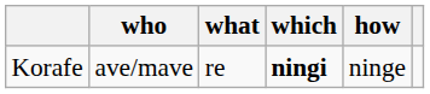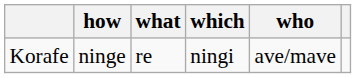 <table class="wikitable">
 <tr>
 <th></th>
-<th>who</th>
+<th>how</th>
 <th>what</th>
 <th>which</th>
-<th>how</th>
+<th>who</th>
 <th></th>
 </tr>
 <tr>
 <td>Korafe</td>
+<td>ninge</td>
+<td>re</td>
+<td>ningi</td>
 <td>ave/mave</td>
-<td>re</td>
-<td><strong>ningi</strong></td>
-<td>ninge</td>
 <td></td>
 </tr>
 </table>
